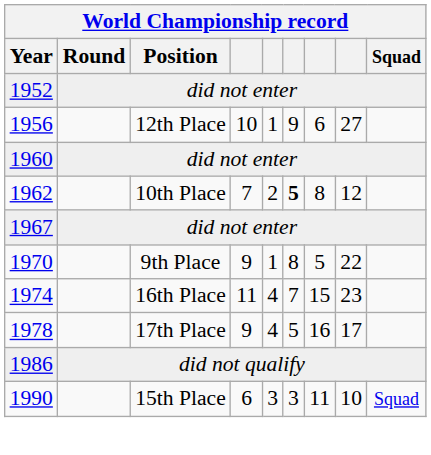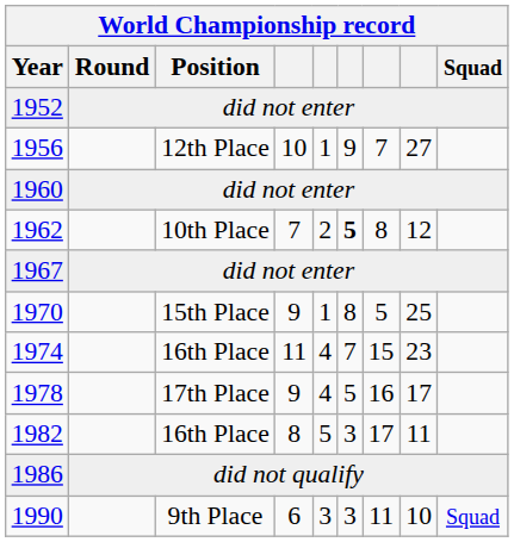 <table class="wikitable" style="text-align: center;">
 <tr>
 <th colspan=9><a href='#'>World Championship record</a></th>
 </tr>
 <tr>
 <th>Year</th>
 <th>Round</th>
 <th>Position</th>
 <th></th>
 <th></th>
 <th></th>
 <th></th>
 <th></th>
 <th><small>Squad</small></th>
 </tr>
 <tr bgcolor="efefef">
 <td> <a href='#'>1952</a></td>
 <td colspan=8 align=center><em>did not enter</em></td>
 </tr>
 <tr>
 <td> <a href='#'>1956</a></td>
 <td></td>
 <td>12th Place</td>
 <td>10</td>
 <td>1</td>
 <td>9</td>
-<td>6</td>
+<td>7</td>
 <td>27</td>
 <td></td>
 </tr>
 <tr bgcolor="efefef">
 <td> <a href='#'>1960</a></td>
 <td colspan=8 rowspan=1 align=center><em>did not enter</em></td>
 </tr>
 <tr>
 <td> <a href='#'>1962</a></td>
 <td></td>
 <td>10th Place</td>
 <td>7</td>
 <td>2</td>
 <td><strong>5</strong></td>
 <td>8</td>
 <td>12</td>
 <td></td>
 </tr>
 <tr bgcolor="efefef">
 <td> <a href='#'>1967</a></td>
 <td colspan=8 rowspan=1 align=center><em>did not enter</em></td>
 </tr>
 <tr>
 <td> <a href='#'>1970</a></td>
 <td></td>
-<td>9th Place</td>
+<td>15th Place</td>
 <td>9</td>
 <td>1</td>
 <td>8</td>
 <td>5</td>
-<td>22</td>
+<td>25</td>
 <td></td>
 </tr>
 <tr>
 <td> <a href='#'>1974</a></td>
 <td></td>
 <td>16th Place</td>
 <td>11</td>
 <td>4</td>
 <td>7</td>
 <td>15</td>
 <td>23</td>
 <td></td>
 </tr>
 <tr>
 <td> <a href='#'>1978</a></td>
 <td></td>
 <td>17th Place</td>
 <td>9</td>
 <td>4</td>
 <td>5</td>
 <td>16</td>
 <td>17</td>
 <td></td>
 </tr>
+<tr>
+<td> <a href='#'>1982</a></td>
+<td></td>
+<td>16th Place</td>
+<td>8</td>
+<td>5</td>
+<td>3</td>
+<td>17</td>
+<td>11</td>
+<td></td>
+</tr>
 <tr bgcolor="efefef">
 <td> <a href='#'>1986</a></td>
 <td colspan=8 rowspan=1 align=center><em>did not qualify</em></td>
 </tr>
 <tr>
 <td> <a href='#'>1990</a></td>
 <td></td>
-<td>15th Place</td>
+<td>9th Place</td>
 <td>6</td>
 <td>3</td>
 <td>3</td>
 <td>11</td>
 <td>10</td>
 <td><small><a href='#'>Squad</a></small></td>
 </tr>
 </table>
